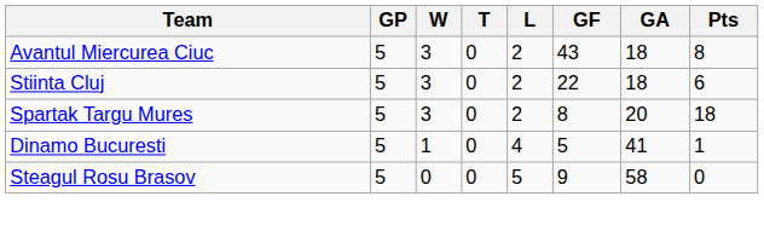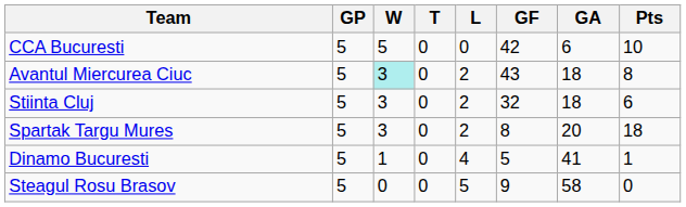 <table class="wikitable">
 <tr>
 <th width="40%">Team</th>
 <th width="5%">GP</th>
 <th width="5%">W</th>
 <th width="5%">T</th>
 <th width="5%">L</th>
 <th width="7.5%">GF</th>
 <th width="7.5%">GA</th>
 <th width="7.5%">Pts</th>
 </tr>
 <tr>
+<td><a href='#'>CCA Bucuresti</a></td>
+<td>5</td>
+<td>5</td>
+<td>0</td>
+<td>0</td>
+<td>42</td>
+<td>6</td>
+<td>10</td>
+</tr>
+<tr>
 <td><a href='#'>Avantul Miercurea Ciuc</a></td>
 <td>5</td>
-<td>3</td>
+<td style="background: paleturquoise;">3</td>
 <td>0</td>
 <td>2</td>
 <td>43</td>
 <td>18</td>
 <td>8</td>
 </tr>
 <tr>
 <td><a href='#'>Stiinta Cluj</a></td>
 <td>5</td>
 <td>3</td>
 <td>0</td>
 <td>2</td>
-<td>22</td>
+<td>32</td>
 <td>18</td>
 <td>6</td>
 </tr>
 <tr>
 <td><a href='#'>Spartak Targu Mures</a></td>
 <td>5</td>
 <td>3</td>
 <td>0</td>
 <td>2</td>
 <td>8</td>
 <td>20</td>
 <td>18</td>
 </tr>
 <tr>
 <td><a href='#'>Dinamo Bucuresti</a></td>
 <td>5</td>
 <td>1</td>
 <td>0</td>
 <td>4</td>
 <td>5</td>
 <td>41</td>
 <td>1</td>
 </tr>
 <tr>
 <td><a href='#'>Steagul Rosu Brasov</a></td>
 <td>5</td>
 <td>0</td>
 <td>0</td>
 <td>5</td>
 <td>9</td>
 <td>58</td>
 <td>0</td>
 </tr>
 </table>
